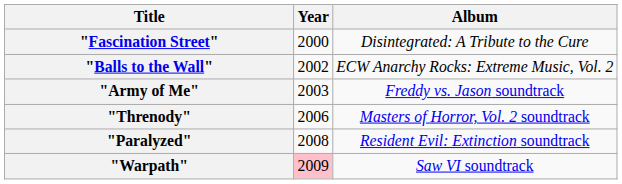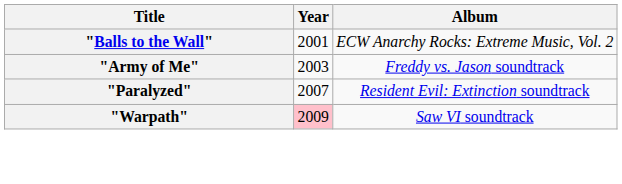 <table class="wikitable plainrowheaders" style="text-align:center;">
 <tr>
 <th scope="col" style="width:18em;">Title</th>
 <th scope="col">Year</th>
 <th scope="col">Album</th>
 </tr>
 <tr>
-<th scope="row">"<a href='#'>Fascination Street</a>"</th>
-<td>2000</td>
-<td><em>Disintegrated: A Tribute to the Cure</em></td>
-</tr>
-<tr>
 <th scope="row">"<a href='#'>Balls to the Wall</a>"</th>
-<td>2002</td>
+<td>2001</td>
 <td><em>ECW Anarchy Rocks: Extreme Music, Vol. 2</em></td>
 </tr>
 <tr>
 <th scope="row">"Army of Me"</th>
 <td>2003</td>
 <td><a href='#'><em>Freddy vs. Jason</em> soundtrack</a></td>
 </tr>
 <tr>
-<th scope="row">"Threnody"</th>
-<td>2006</td>
-<td><a href='#'><em>Masters of Horror, Vol. 2</em> soundtrack</a></td>
-</tr>
-<tr>
 <th scope="row">"Paralyzed"</th>
-<td>2008</td>
+<td>2007</td>
 <td><a href='#'><em>Resident Evil: Extinction</em> soundtrack</a></td>
 </tr>
 <tr>
 <th scope="row">"Warpath"</th>
 <td style="background: pink;">2009</td>
 <td><a href='#'><em>Saw VI</em> soundtrack</a></td>
 </tr>
 </table>
